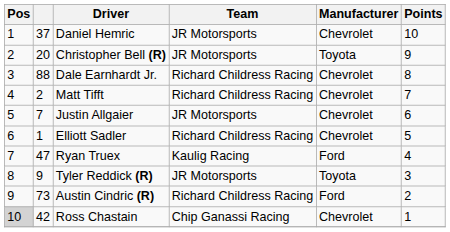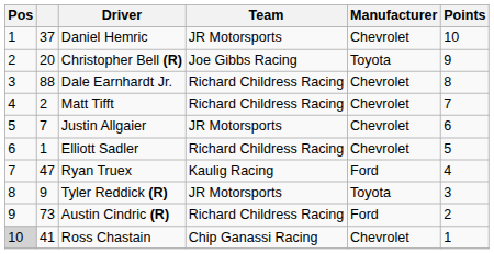 <table class="wikitable" style="font-size:98%">
 <tr>
 <th>Pos</th>
 <th></th>
 <th>Driver</th>
 <th>Team</th>
 <th>Manufacturer</th>
 <th>Points</th>
 </tr>
 <tr>
 <td>1</td>
 <td>37</td>
 <td>Daniel Hemric</td>
 <td>JR Motorsports</td>
 <td>Chevrolet</td>
 <td>10</td>
 </tr>
 <tr>
 <td>2</td>
 <td>20</td>
 <td>Christopher Bell <strong>(R)</strong></td>
-<td>JR Motorsports</td>
+<td>Joe Gibbs Racing</td>
 <td>Toyota</td>
 <td>9</td>
 </tr>
 <tr>
 <td>3</td>
 <td>88</td>
 <td>Dale Earnhardt Jr.</td>
 <td>Richard Childress Racing</td>
 <td>Chevrolet</td>
 <td>8</td>
 </tr>
 <tr>
 <td>4</td>
 <td>2</td>
 <td>Matt Tifft</td>
 <td>Richard Childress Racing</td>
 <td>Chevrolet</td>
 <td>7</td>
 </tr>
 <tr>
 <td>5</td>
 <td>7</td>
 <td>Justin Allgaier</td>
 <td>JR Motorsports</td>
 <td>Chevrolet</td>
 <td>6</td>
 </tr>
 <tr>
 <td>6</td>
 <td>1</td>
 <td>Elliott Sadler</td>
 <td>Richard Childress Racing</td>
 <td>Chevrolet</td>
 <td>5</td>
 </tr>
 <tr>
 <td>7</td>
 <td>47</td>
 <td>Ryan Truex</td>
 <td>Kaulig Racing</td>
 <td>Ford</td>
 <td>4</td>
 </tr>
 <tr>
 <td>8</td>
 <td>9</td>
 <td>Tyler Reddick <strong>(R)</strong></td>
 <td>JR Motorsports</td>
 <td>Toyota</td>
 <td>3</td>
 </tr>
 <tr>
 <td>9</td>
 <td>73</td>
 <td>Austin Cindric <strong>(R)</strong></td>
 <td>Richard Childress Racing</td>
 <td>Ford</td>
 <td>2</td>
 </tr>
 <tr>
 <td style="background: lightgrey;">10</td>
-<td>42</td>
+<td>41</td>
 <td>Ross Chastain</td>
 <td>Chip Ganassi Racing</td>
 <td>Chevrolet</td>
 <td>1</td>
 </tr>
 <tr>
 </tr>
 </table>
